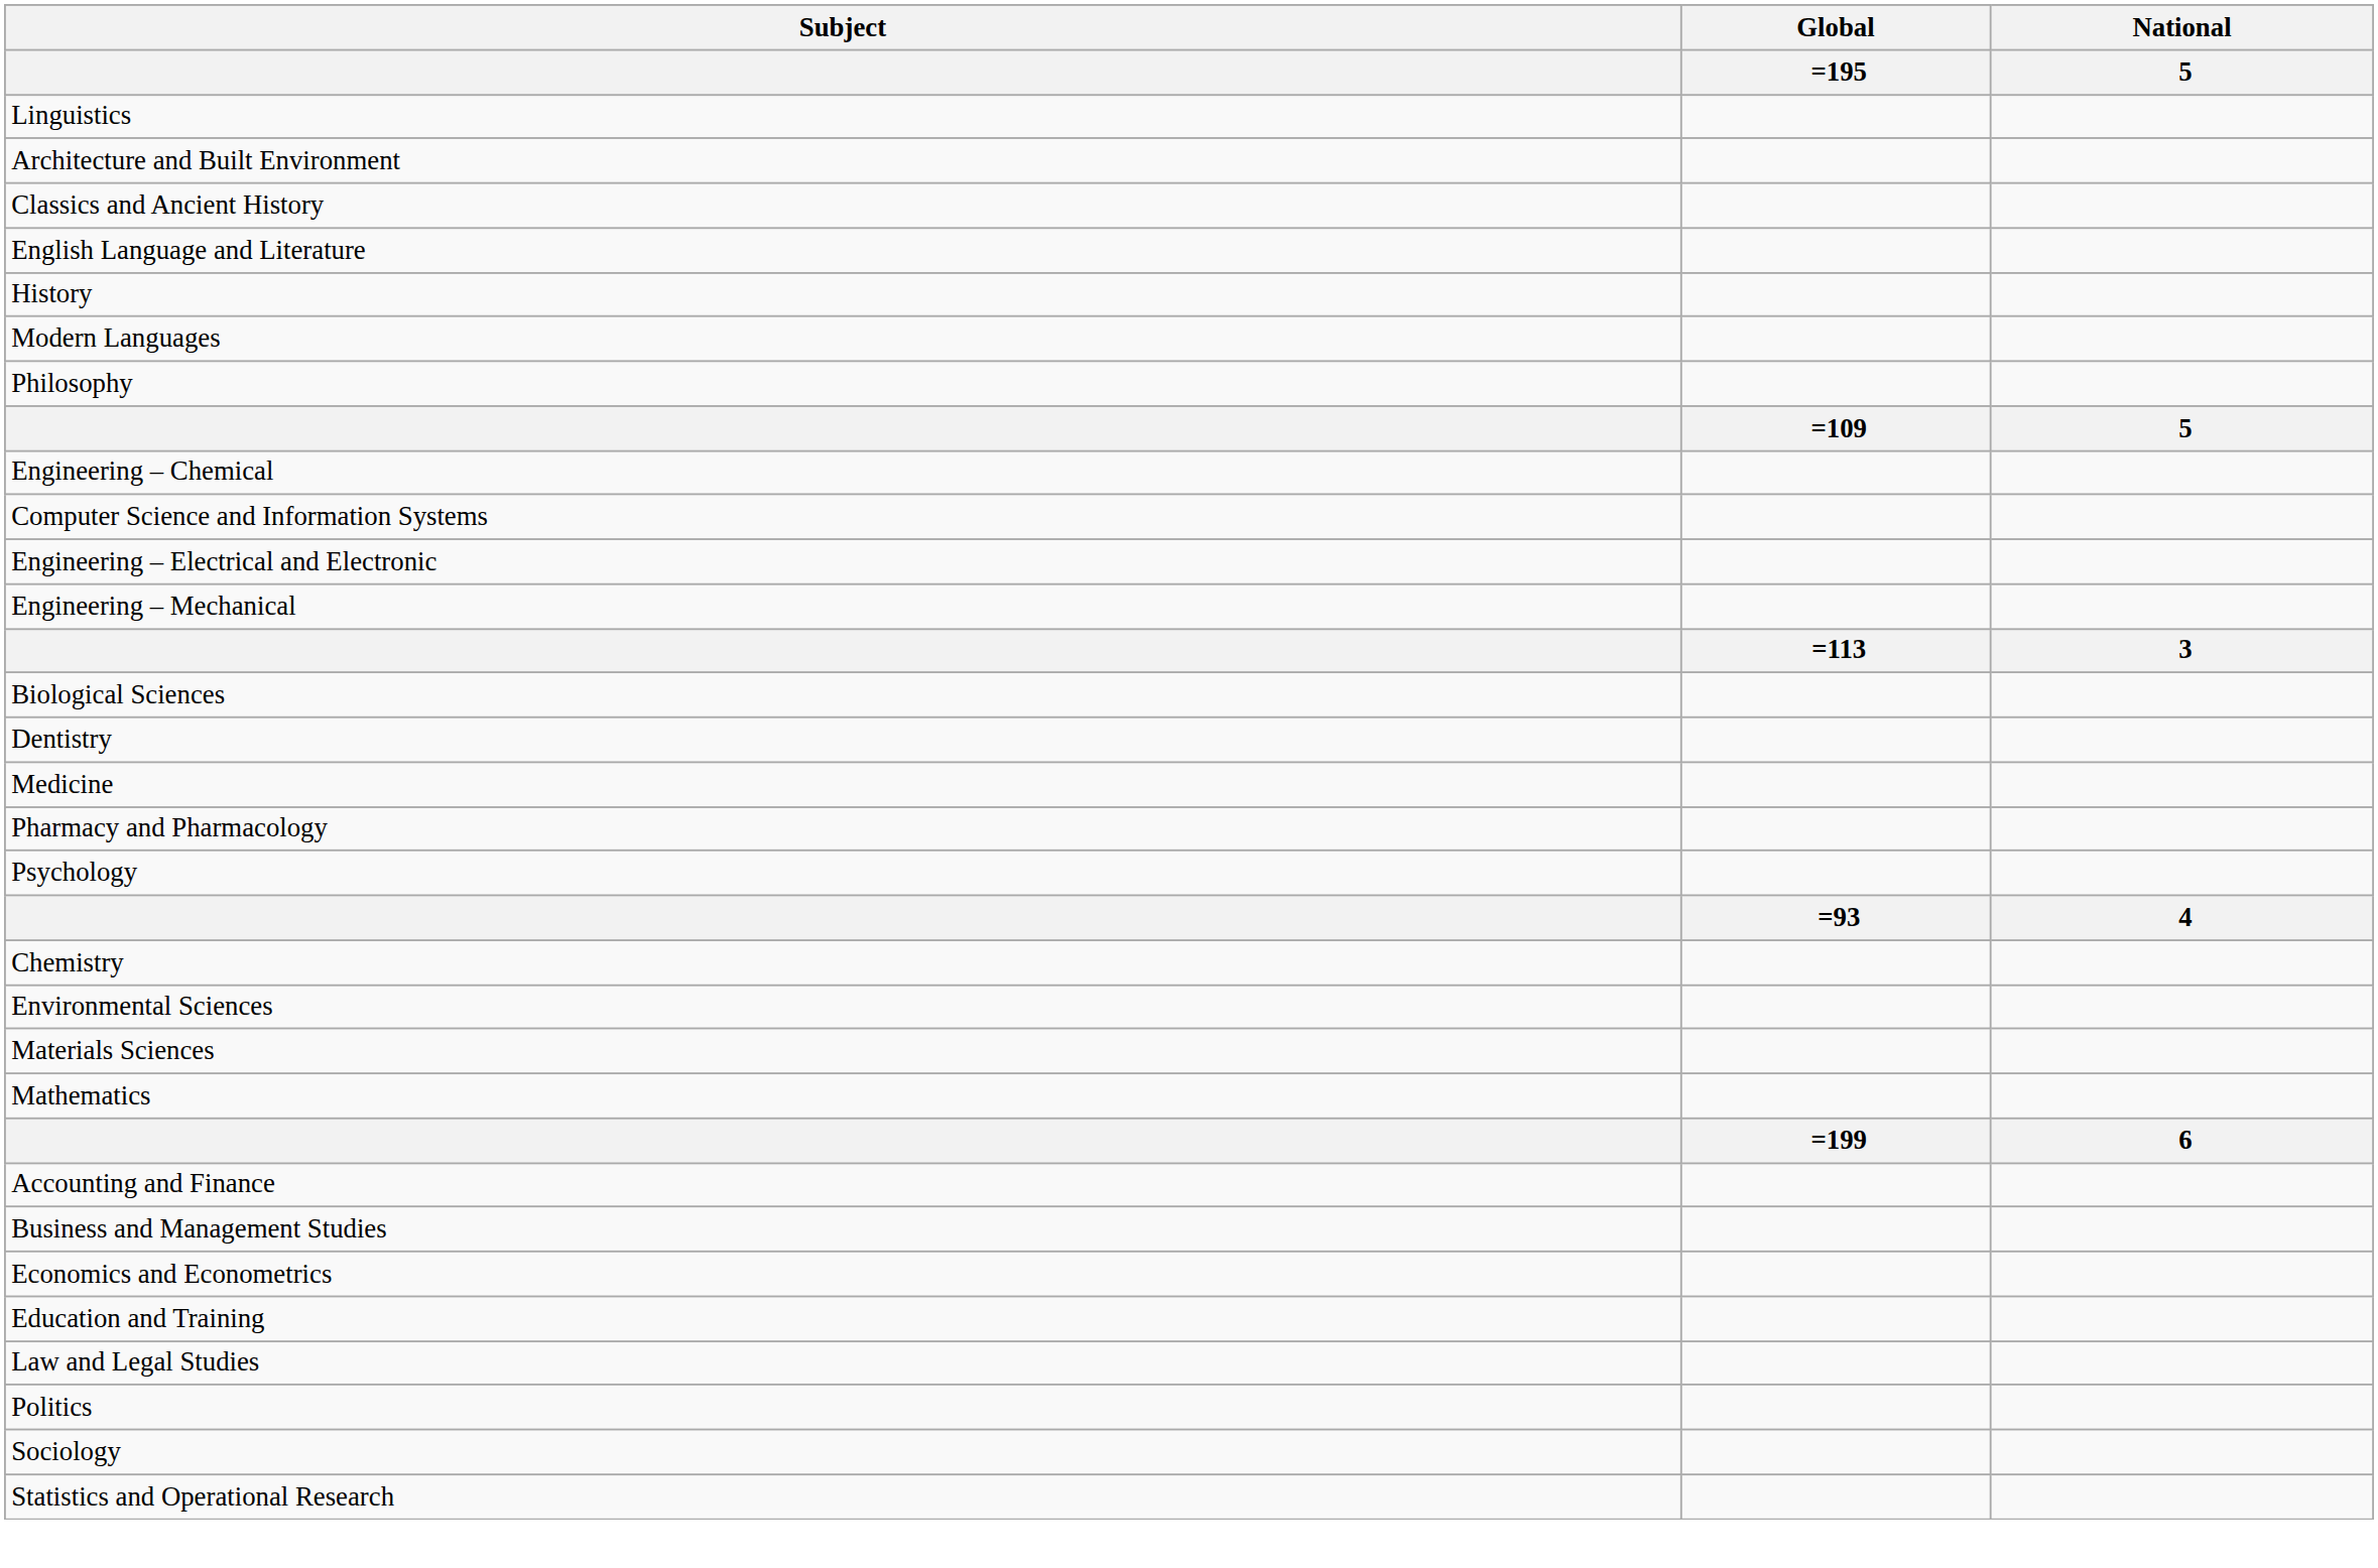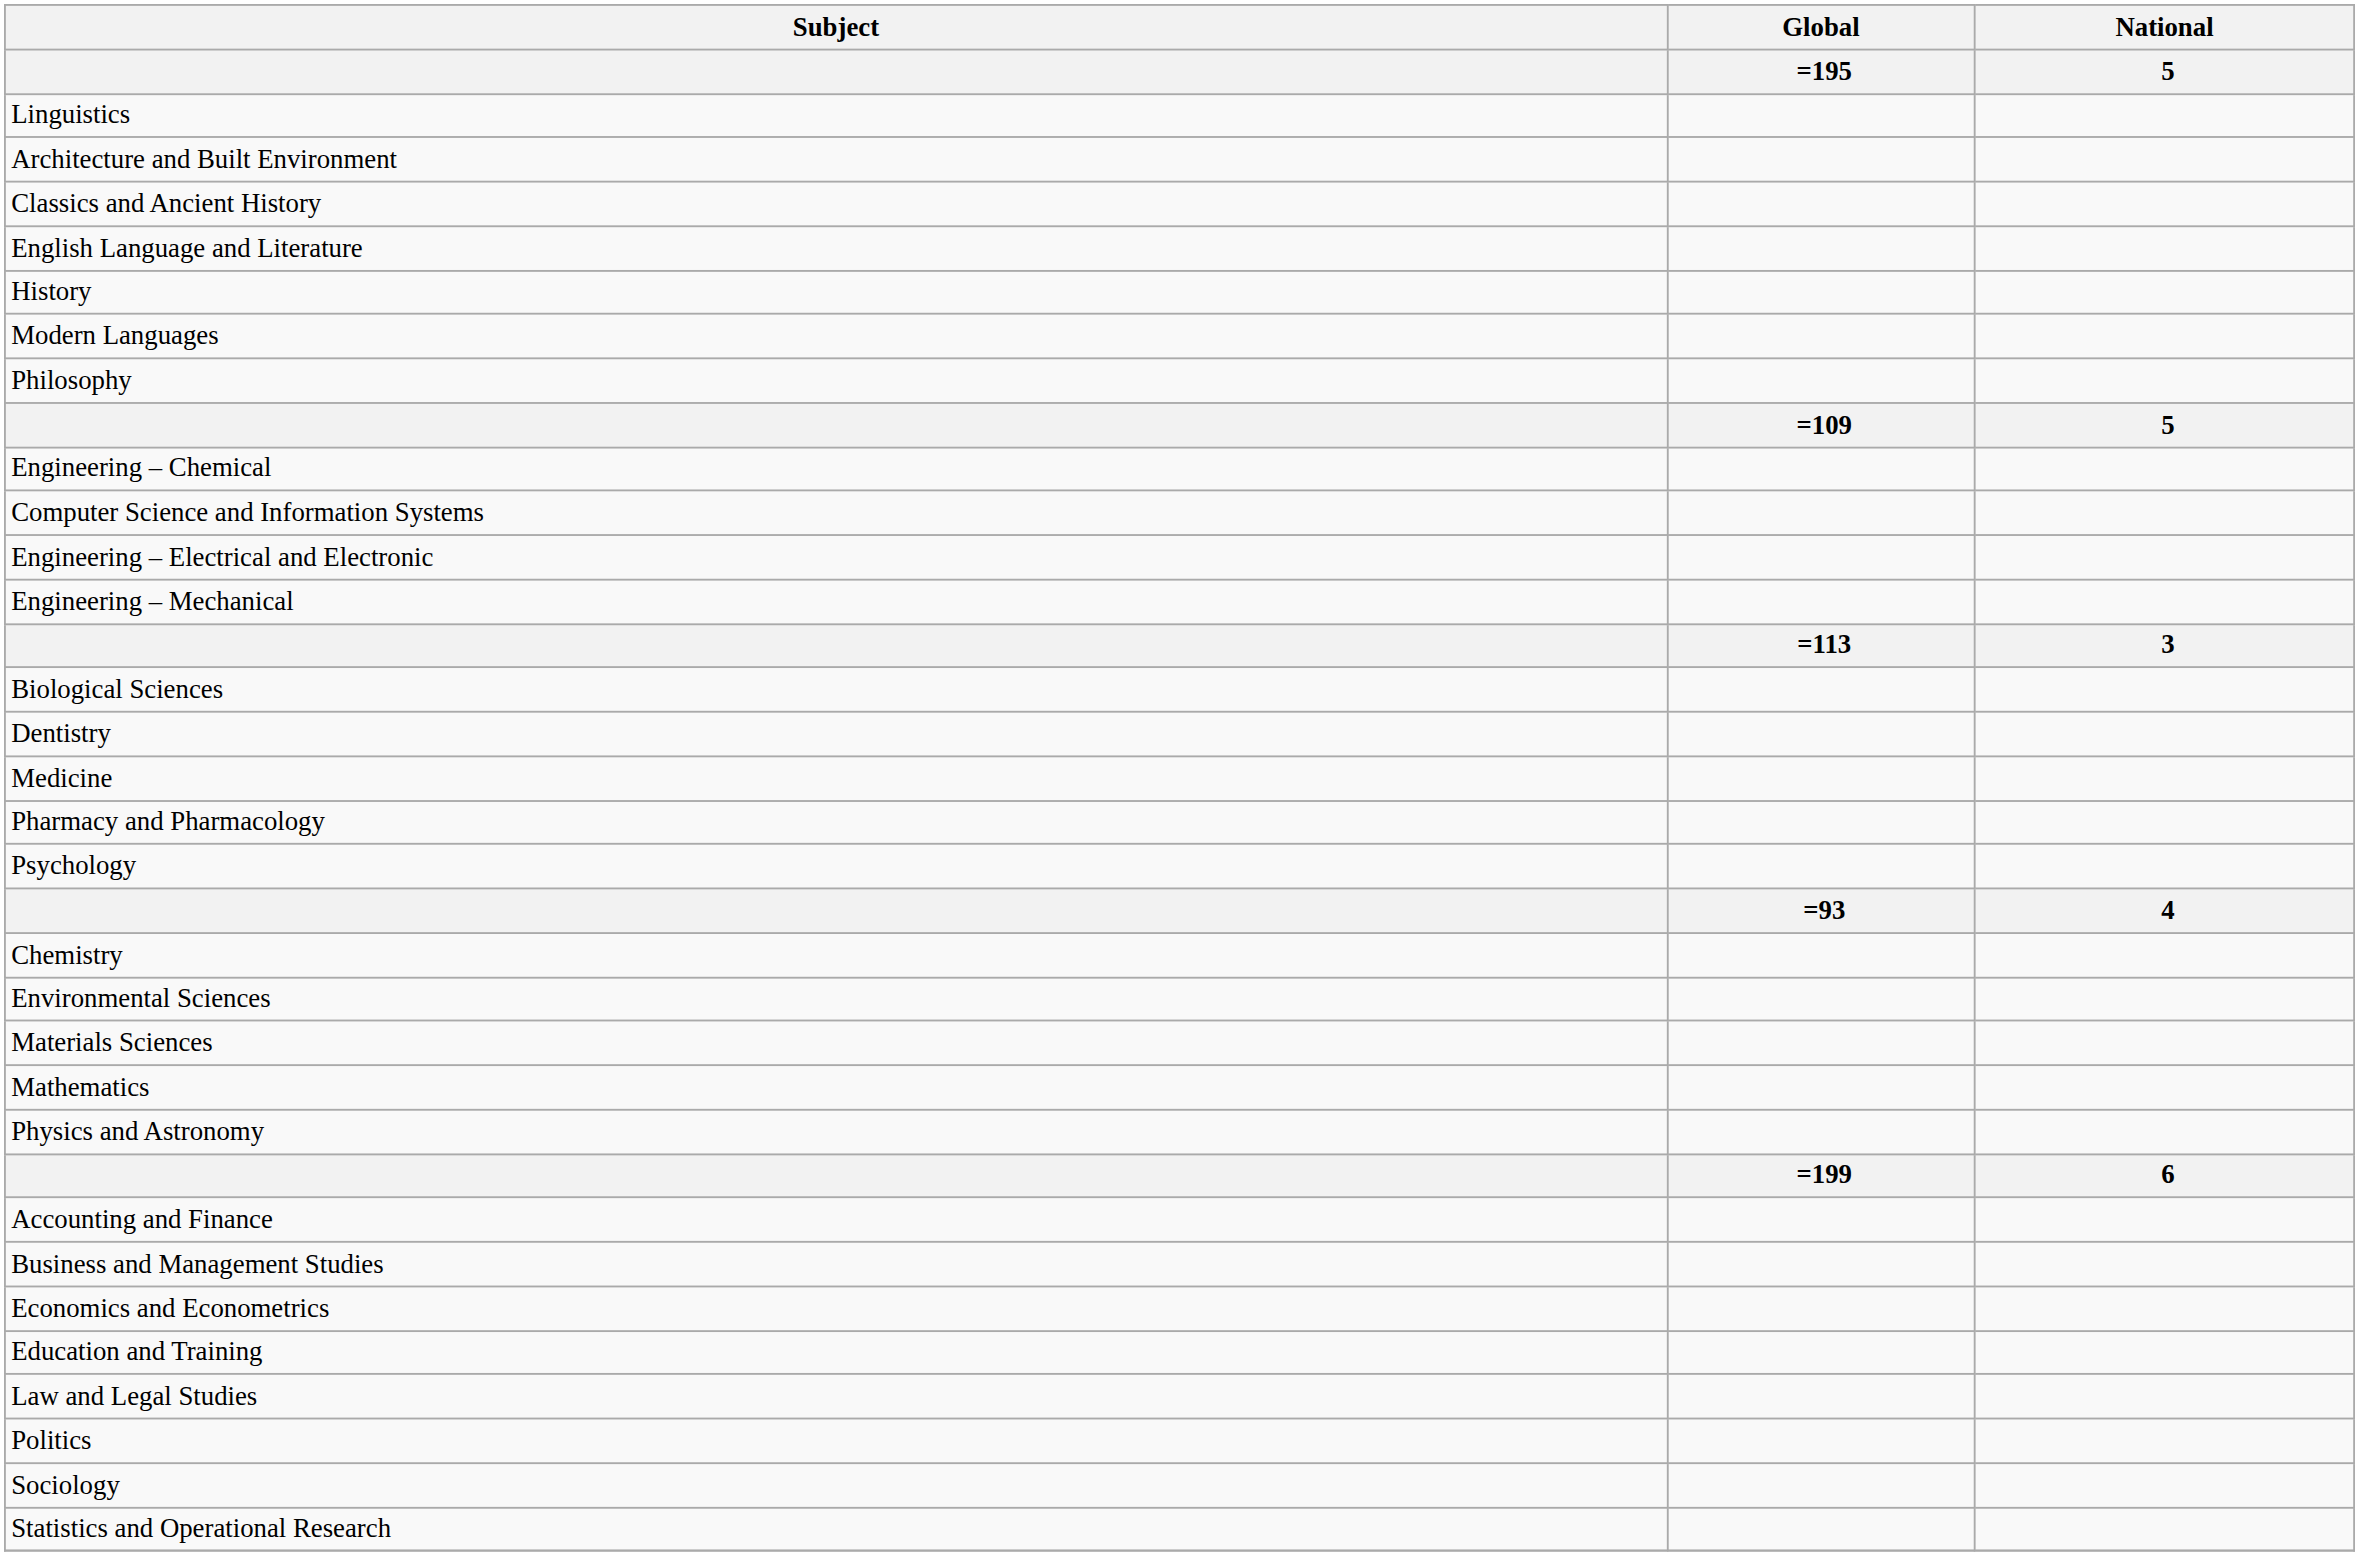 <table class="wikitable sortable" style="width: 100%; font-size: 90%">
 <tr>
 <th>Subject</th>
 <th>Global</th>
 <th>National</th>
 </tr>
 <tr>
 <th></th>
 <th data-sort-value="195"> =195</th>
 <th data-sort-value="5"> 5</th>
 </tr>
 <tr>
 <td>Linguistics</td>
 <td data-sort-value="101–150"></td>
 <td data-sort-value="4–5"></td>
 </tr>
 <tr>
 <td>Architecture and Built Environment</td>
 <td data-sort-value="151–200"></td>
 <td data-sort-value="5–7"></td>
 </tr>
 <tr>
 <td>Classics and Ancient History</td>
 <td data-sort-value="51–100"></td>
 <td data-sort-value="3–7"></td>
 </tr>
 <tr>
 <td>English Language and Literature</td>
 <td data-sort-value="201–250"></td>
 <td data-sort-value="5"></td>
 </tr>
 <tr>
 <td>History</td>
 <td data-sort-value="101–150"></td>
 <td data-sort-value="4–6"></td>
 </tr>
 <tr>
 <td>Modern Languages</td>
 <td data-sort-value="76"></td>
 <td data-sort-value="4"></td>
 </tr>
 <tr>
 <td>Philosophy</td>
 <td data-sort-value="151–200"></td>
 <td data-sort-value="3"></td>
 </tr>
 <tr>
 <th></th>
 <th data-sort-value="109"> =109</th>
 <th data-sort-value="5"> 5</th>
 </tr>
 <tr>
 <td>Engineering – Chemical</td>
 <td data-sort-value="101–150"></td>
 <td data-sort-value="4–7"></td>
 </tr>
 <tr>
 <td>Computer Science and Information Systems</td>
 <td data-sort-value="146"></td>
 <td data-sort-value="4"></td>
 </tr>
 <tr>
 <td>Engineering – Electrical and Electronic</td>
 <td data-sort-value="134"></td>
 <td data-sort-value="5"></td>
 </tr>
 <tr>
 <td>Engineering – Mechanical</td>
 <td data-sort-value="142"></td>
 <td data-sort-value="5"></td>
 </tr>
 <tr>
 <th></th>
 <th data-sort-value="113"> =113</th>
 <th data-sort-value="3"> 3</th>
 </tr>
 <tr>
 <td>Biological Sciences</td>
 <td data-sort-value="84"></td>
 <td data-sort-value="3"></td>
 </tr>
 <tr>
 <td>Dentistry</td>
 <td data-sort-value="51–100"></td>
 <td data-sort-value="2–4"></td>
 </tr>
 <tr>
 <td>Medicine</td>
 <td data-sort-value="112"></td>
 <td data-sort-value="3"></td>
 </tr>
 <tr>
 <td>Pharmacy and Pharmacology</td>
 <td data-sort-value="151–200"></td>
 <td data-sort-value="3–6"></td>
 </tr>
 <tr>
 <td>Psychology</td>
 <td data-sort-value="251–300"></td>
 <td data-sort-value="4"></td>
 </tr>
 <tr>
 <th></th>
 <th data-sort-value="93"> =93</th>
 <th data-sort-value="4"> 4</th>
 </tr>
 <tr>
 <td>Chemistry</td>
 <td data-sort-value="58"></td>
 <td data-sort-value="4"></td>
 </tr>
 <tr>
 <td>Environmental Sciences</td>
 <td data-sort-value="301–350"></td>
 <td data-sort-value="8–9"></td>
 </tr>
 <tr>
 <td>Materials Sciences</td>
 <td data-sort-value="87"></td>
 <td data-sort-value="5"></td>
 </tr>
 <tr>
 <td>Mathematics</td>
 <td data-sort-value="151–200"></td>
 <td data-sort-value="4–7"></td>
 </tr>
 <tr>
+<td>Physics and Astronomy</td>
+<td data-sort-value="45"></td>
+<td data-sort-value="4"></td>
+</tr>
+<tr>
 <th></th>
 <th data-sort-value="199"> =199</th>
 <th data-sort-value="6"> 6</th>
 </tr>
 <tr>
 <td>Accounting and Finance</td>
 <td data-sort-value="151–200"></td>
 <td data-sort-value="3–6"></td>
 </tr>
 <tr>
 <td>Business and Management Studies</td>
 <td data-sort-value="351–400"></td>
 <td data-sort-value="8"></td>
 </tr>
 <tr>
 <td>Economics and Econometrics</td>
 <td data-sort-value="119"></td>
 <td data-sort-value="4"></td>
 </tr>
 <tr>
 <td>Education and Training</td>
 <td data-sort-value="251–300"></td>
 <td data-sort-value="3"></td>
 </tr>
 <tr>
 <td>Law and Legal Studies</td>
 <td data-sort-value="201–250"></td>
 <td data-sort-value="7–8"></td>
 </tr>
 <tr>
 <td>Politics</td>
 <td data-sort-value="201–250"></td>
 <td data-sort-value="5–6"></td>
 </tr>
 <tr>
 <td>Sociology</td>
 <td data-sort-value="101–150"></td>
 <td data-sort-value="3–4"></td>
 </tr>
 <tr>
 <td>Statistics and Operational Research</td>
 <td data-sort-value="151–200"></td>
 <td data-sort-value="4"></td>
 </tr>
 <tr>
 </tr>
 </table>
